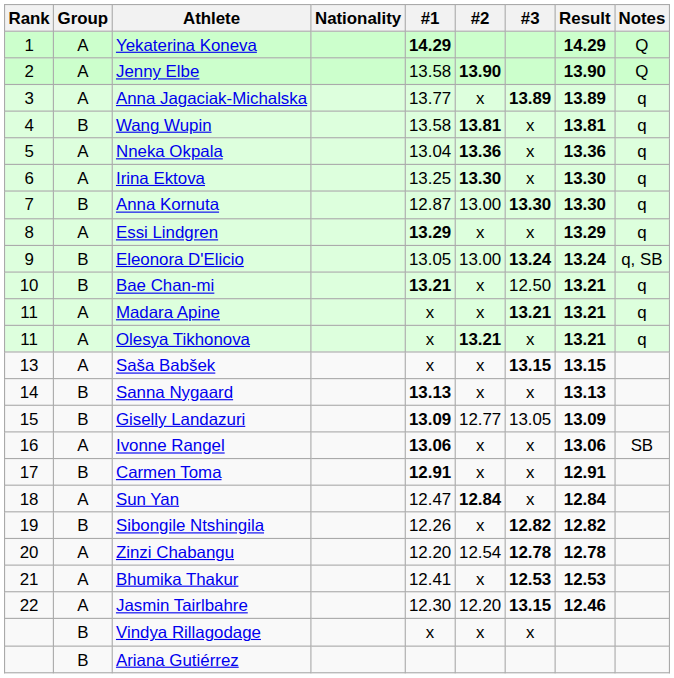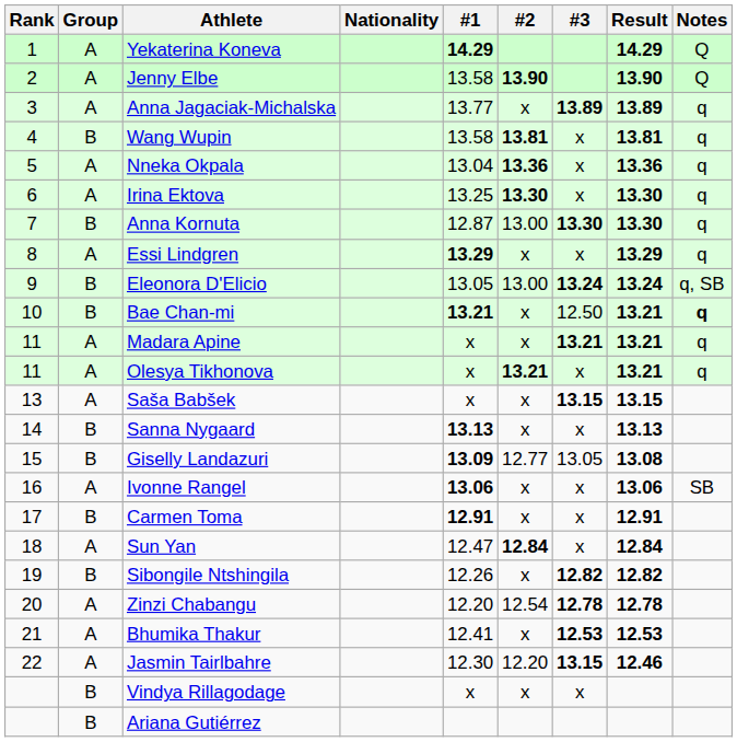 <table class="wikitable sortable" style="text-align:center;font-size:95%">
 <tr>
 <th>Rank</th>
 <th>Group</th>
 <th>Athlete</th>
 <th>Nationality</th>
 <th>#1</th>
 <th>#2</th>
 <th>#3</th>
 <th>Result</th>
 <th>Notes</th>
 </tr>
 <tr bgcolor=ccffcc>
 <td>1</td>
 <td>A</td>
 <td align="left"><a href='#'>Yekaterina Koneva</a></td>
 <td align=left></td>
 <td><strong>14.29</strong></td>
 <td></td>
 <td></td>
 <td><strong>14.29</strong></td>
 <td>Q</td>
 </tr>
 <tr bgcolor=ccffcc>
 <td>2</td>
 <td>A</td>
 <td align="left"><a href='#'>Jenny Elbe</a></td>
 <td align=left></td>
 <td>13.58</td>
 <td><strong>13.90</strong></td>
 <td></td>
 <td><strong>13.90</strong></td>
 <td>Q</td>
 </tr>
 <tr bgcolor=ddffdd>
 <td>3</td>
 <td>A</td>
 <td align="left"><a href='#'>Anna Jagaciak-Michalska</a></td>
 <td align=left></td>
 <td>13.77</td>
 <td>x</td>
 <td><strong>13.89</strong></td>
 <td><strong>13.89</strong></td>
 <td>q</td>
 </tr>
 <tr bgcolor=ddffdd>
 <td>4</td>
 <td>B</td>
 <td align="left"><a href='#'>Wang Wupin</a></td>
 <td align=left></td>
 <td>13.58</td>
 <td><strong>13.81</strong></td>
 <td>x</td>
 <td><strong>13.81</strong></td>
 <td>q</td>
 </tr>
 <tr bgcolor=ddffdd>
 <td>5</td>
 <td>A</td>
 <td align="left"><a href='#'>Nneka Okpala</a></td>
 <td align=left></td>
 <td>13.04</td>
 <td><strong>13.36</strong></td>
 <td>x</td>
 <td><strong>13.36</strong></td>
 <td>q</td>
 </tr>
 <tr bgcolor=ddffdd>
 <td>6</td>
 <td>A</td>
 <td align="left"><a href='#'>Irina Ektova</a></td>
 <td align=left></td>
 <td>13.25</td>
 <td><strong>13.30</strong></td>
 <td>x</td>
 <td><strong>13.30</strong></td>
 <td>q</td>
 </tr>
 <tr bgcolor=ddffdd>
 <td>7</td>
 <td>B</td>
 <td align="left"><a href='#'>Anna Kornuta</a></td>
 <td align=left></td>
 <td>12.87</td>
 <td>13.00</td>
 <td><strong>13.30</strong></td>
 <td><strong>13.30</strong></td>
 <td>q</td>
 </tr>
 <tr bgcolor=ddffdd>
 <td>8</td>
 <td>A</td>
 <td align="left"><a href='#'>Essi Lindgren</a></td>
 <td align=left></td>
 <td><strong>13.29</strong></td>
 <td>x</td>
 <td>x</td>
 <td><strong>13.29</strong></td>
 <td>q</td>
 </tr>
 <tr bgcolor=ddffdd>
 <td>9</td>
 <td>B</td>
 <td align="left"><a href='#'>Eleonora D'Elicio</a></td>
 <td align=left></td>
 <td>13.05</td>
 <td>13.00</td>
 <td><strong>13.24</strong></td>
 <td><strong>13.24</strong></td>
 <td>q, SB</td>
 </tr>
 <tr bgcolor=ddffdd>
 <td>10</td>
 <td>B</td>
 <td align="left"><a href='#'>Bae Chan-mi</a></td>
 <td align=left></td>
 <td><strong>13.21</strong></td>
 <td>x</td>
 <td>12.50</td>
 <td><strong>13.21</strong></td>
-<td>q</td>
+<td><strong>q</strong></td>
 </tr>
 <tr bgcolor=ddffdd>
 <td>11</td>
 <td>A</td>
 <td align="left"><a href='#'>Madara Apine</a></td>
 <td align=left></td>
 <td>x</td>
 <td>x</td>
 <td><strong>13.21</strong></td>
 <td><strong>13.21</strong></td>
 <td>q</td>
 </tr>
 <tr bgcolor=ddffdd>
 <td>11</td>
 <td>A</td>
 <td align="left"><a href='#'>Olesya Tikhonova</a></td>
 <td align=left></td>
 <td>x</td>
 <td><strong>13.21</strong></td>
 <td>x</td>
 <td><strong>13.21</strong></td>
 <td>q</td>
 </tr>
 <tr>
 <td>13</td>
 <td>A</td>
 <td align="left"><a href='#'>Saša Babšek</a></td>
 <td align=left></td>
 <td>x</td>
 <td>x</td>
 <td><strong>13.15</strong></td>
 <td><strong>13.15</strong></td>
 <td></td>
 </tr>
 <tr>
 <td>14</td>
 <td>B</td>
 <td align="left"><a href='#'>Sanna Nygaard</a></td>
 <td align=left></td>
 <td><strong>13.13</strong></td>
 <td>x</td>
 <td>x</td>
 <td><strong>13.13</strong></td>
 <td></td>
 </tr>
 <tr>
 <td>15</td>
 <td>B</td>
 <td align="left"><a href='#'>Giselly Landazuri</a></td>
 <td align=left></td>
 <td><strong>13.09</strong></td>
 <td>12.77</td>
 <td>13.05</td>
-<td><strong>13.09</strong></td>
+<td><strong>13.08</strong></td>
 <td></td>
 </tr>
 <tr>
 <td>16</td>
 <td>A</td>
 <td align="left"><a href='#'>Ivonne Rangel</a></td>
 <td align=left></td>
 <td><strong>13.06</strong></td>
 <td>x</td>
 <td>x</td>
 <td><strong>13.06</strong></td>
 <td>SB</td>
 </tr>
 <tr>
 <td>17</td>
 <td>B</td>
 <td align="left"><a href='#'>Carmen Toma</a></td>
 <td align=left></td>
 <td><strong>12.91</strong></td>
 <td>x</td>
 <td>x</td>
 <td><strong>12.91</strong></td>
 <td></td>
 </tr>
 <tr>
 <td>18</td>
 <td>A</td>
 <td align="left"><a href='#'>Sun Yan</a></td>
 <td align=left></td>
 <td>12.47</td>
 <td><strong>12.84</strong></td>
 <td>x</td>
 <td><strong>12.84</strong></td>
 <td></td>
 </tr>
 <tr>
 <td>19</td>
 <td>B</td>
 <td align="left"><a href='#'>Sibongile Ntshingila</a></td>
 <td align=left></td>
 <td>12.26</td>
 <td>x</td>
 <td><strong>12.82</strong></td>
 <td><strong>12.82</strong></td>
 <td></td>
 </tr>
 <tr>
 <td>20</td>
 <td>A</td>
 <td align="left"><a href='#'>Zinzi Chabangu</a></td>
 <td align=left></td>
 <td>12.20</td>
 <td>12.54</td>
 <td><strong>12.78</strong></td>
 <td><strong>12.78</strong></td>
 <td></td>
 </tr>
 <tr>
 <td>21</td>
 <td>A</td>
 <td align="left"><a href='#'>Bhumika Thakur</a></td>
 <td align=left></td>
 <td>12.41</td>
 <td>x</td>
 <td><strong>12.53</strong></td>
 <td><strong>12.53</strong></td>
 <td></td>
 </tr>
 <tr>
 <td>22</td>
 <td>A</td>
 <td align="left"><a href='#'>Jasmin Tairlbahre</a></td>
 <td align=left></td>
 <td>12.30</td>
 <td>12.20</td>
 <td><strong>13.15</strong></td>
 <td><strong>12.46</strong></td>
 <td></td>
 </tr>
 <tr>
 <td></td>
 <td>B</td>
 <td align="left"><a href='#'>Vindya Rillagodage</a></td>
 <td align=left></td>
 <td>x</td>
 <td>x</td>
 <td>x</td>
 <td><strong></strong></td>
 <td></td>
 </tr>
 <tr>
 <td></td>
 <td>B</td>
 <td align="left"><a href='#'>Ariana Gutiérrez</a></td>
 <td align=left></td>
 <td></td>
 <td></td>
 <td></td>
 <td><strong></strong></td>
 <td></td>
 </tr>
 </table>
